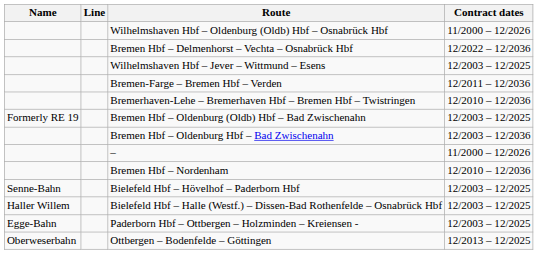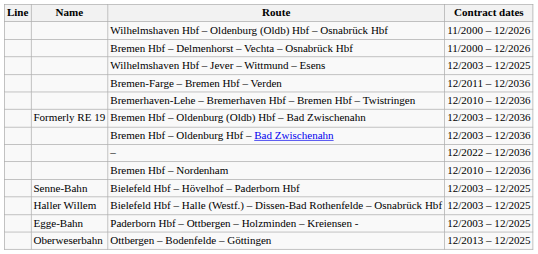 <table class="wikitable">
 <tr>
+<th>Line</th>
 <th>Name</th>
-<th>Line</th>
 <th>Route</th>
 <th>Contract dates</th>
 </tr>
 <tr>
 <td></td>
 <td></td>
 <td>Wilhelmshaven Hbf – Oldenburg (Oldb) Hbf – Osnabrück Hbf</td>
 <td>11/2000 – 12/2026</td>
 </tr>
 <tr>
 <td></td>
 <td></td>
 <td>Bremen Hbf – Delmenhorst – Vechta – Osnabrück Hbf</td>
-<td>12/2022 – 12/2036</td>
+<td>11/2000 – 12/2026</td>
 </tr>
 <tr>
 <td></td>
 <td></td>
 <td>Wilhelmshaven Hbf – Jever – Wittmund – Esens</td>
 <td>12/2003 – 12/2025</td>
 </tr>
 <tr>
 <td></td>
 <td></td>
 <td>Bremen-Farge – Bremen Hbf – Verden</td>
 <td>12/2011 – 12/2036</td>
 </tr>
 <tr>
 <td></td>
 <td></td>
 <td>Bremerhaven-Lehe – Bremerhaven Hbf – Bremen Hbf – Twistringen</td>
 <td>12/2010 – 12/2036</td>
 </tr>
 <tr>
+<td></td>
 <td>Formerly RE 19</td>
-<td></td>
 <td>Bremen Hbf – Oldenburg (Oldb) Hbf – Bad Zwischenahn</td>
-<td>12/2003 – 12/2025</td>
+<td>12/2003 – 12/2036</td>
 </tr>
 <tr>
 <td></td>
 <td></td>
 <td>Bremen Hbf – Oldenburg Hbf – <a href='#'>Bad Zwischenahn</a></td>
 <td>12/2003 – 12/2036</td>
 </tr>
 <tr>
 <td></td>
 <td></td>
 <td> – </td>
-<td>11/2000 – 12/2026</td>
+<td>12/2022 – 12/2036</td>
 </tr>
 <tr>
 <td></td>
 <td></td>
 <td>Bremen Hbf – Nordenham</td>
 <td>12/2010 – 12/2036</td>
 </tr>
 <tr>
+<td></td>
 <td>Senne-Bahn</td>
-<td></td>
 <td>Bielefeld Hbf – Hövelhof – Paderborn Hbf</td>
 <td>12/2003 – 12/2025</td>
 </tr>
 <tr>
+<td></td>
 <td>Haller Willem</td>
-<td></td>
 <td>Bielefeld Hbf – Halle (Westf.) – Dissen-Bad Rothenfelde – Osnabrück Hbf</td>
 <td>12/2003 – 12/2025</td>
 </tr>
 <tr>
+<td></td>
 <td>Egge-Bahn</td>
-<td></td>
 <td>Paderborn Hbf – Ottbergen – Holzminden – Kreiensen -</td>
 <td>12/2003 – 12/2025</td>
 </tr>
 <tr>
+<td></td>
 <td>Oberweserbahn</td>
-<td></td>
 <td>Ottbergen – Bodenfelde – Göttingen</td>
 <td>12/2013 – 12/2025</td>
 </tr>
 </table>
